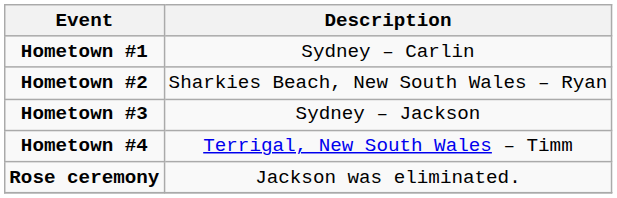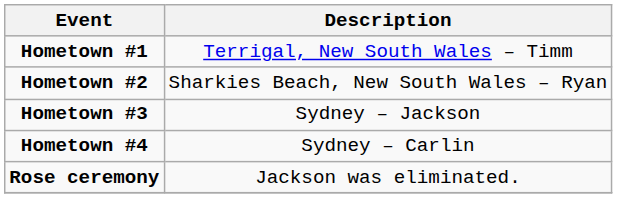 <table class="wikitable sortable" style="text-align:center;">
 <tr>
 <th>Event</th>
 <th>Description</th>
 </tr>
 <tr>
 <td><strong>Hometown #1</strong></td>
-<td>Sydney – Carlin</td>
+<td><a href='#'>Terrigal, New South Wales</a> – Timm</td>
 </tr>
 <tr>
 <td><strong>Hometown #2</strong></td>
 <td>Sharkies Beach, New South Wales – Ryan</td>
 </tr>
 <tr>
 <td><strong>Hometown #3</strong></td>
 <td>Sydney – Jackson</td>
 </tr>
 <tr>
 <td><strong>Hometown #4</strong></td>
-<td><a href='#'>Terrigal, New South Wales</a> – Timm</td>
+<td>Sydney – Carlin</td>
 </tr>
 <tr>
 <td><strong>Rose ceremony</strong></td>
 <td>Jackson was eliminated.</td>
 </tr>
 <tr>
 </tr>
 </table>
